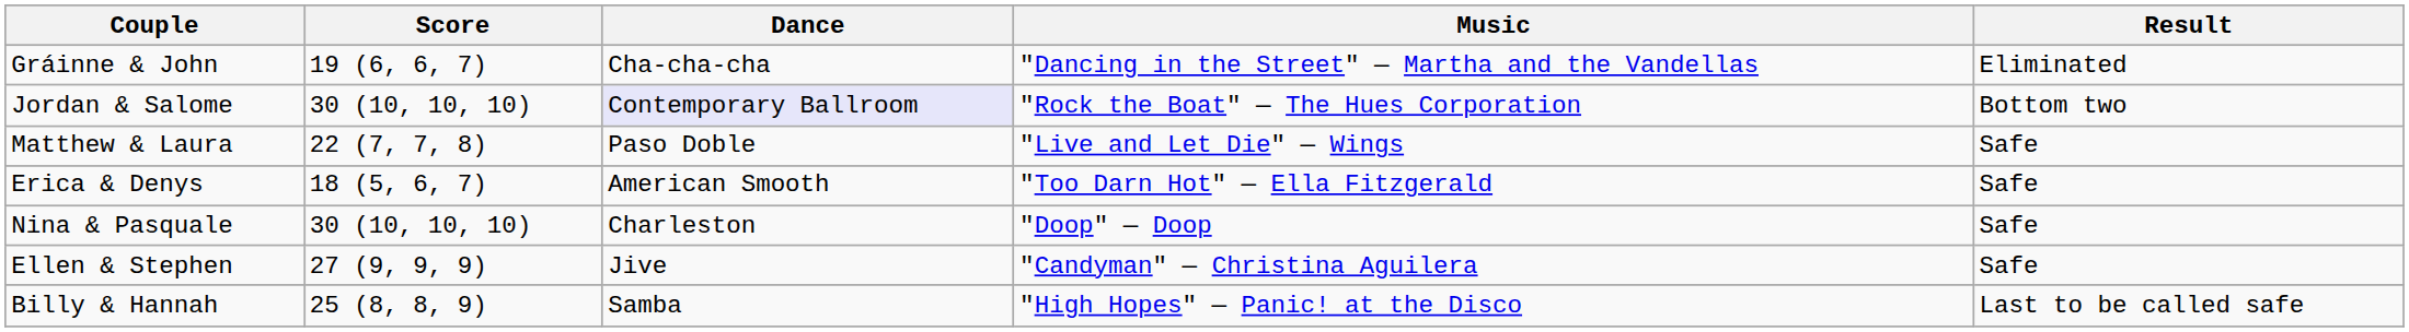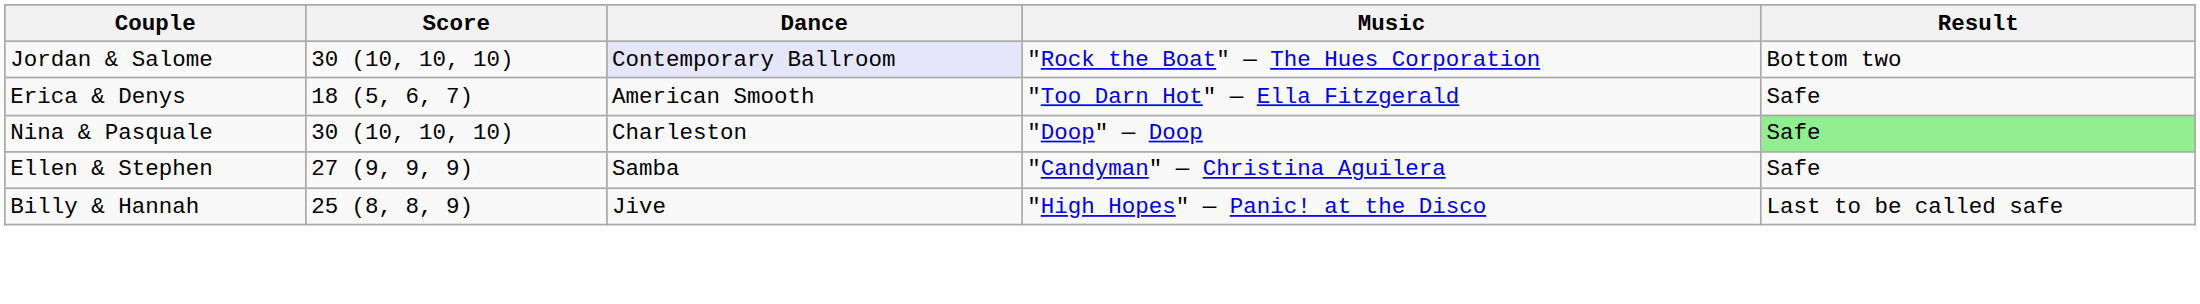 <table class="wikitable" style="width:80%;">
 <tr>
 <th>Couple</th>
 <th>Score</th>
 <th>Dance</th>
 <th>Music</th>
 <th>Result</th>
 </tr>
 <tr>
-<td>Gráinne & John</td>
-<td>19 (6, 6, 7)</td>
-<td>Cha-cha-cha</td>
-<td>"<a href='#'>Dancing in the Street</a>" — <a href='#'>Martha and the Vandellas</a></td>
-<td>Eliminated</td>
-</tr>
-<tr>
 <td>Jordan & Salome</td>
 <td>30 (10, 10, 10)</td>
 <td style="background: lavender;">Contemporary Ballroom</td>
 <td>"<a href='#'>Rock the Boat</a>" — <a href='#'>The Hues Corporation</a></td>
 <td>Bottom two</td>
-</tr>
-<tr>
-<td>Matthew & Laura</td>
-<td>22 (7, 7, 8)</td>
-<td>Paso Doble</td>
-<td>"<a href='#'>Live and Let Die</a>" — <a href='#'>Wings</a></td>
-<td>Safe</td>
 </tr>
 <tr>
 <td>Erica & Denys</td>
 <td>18 (5, 6, 7)</td>
 <td>American Smooth</td>
 <td>"<a href='#'>Too Darn Hot</a>" — <a href='#'>Ella Fitzgerald</a></td>
 <td>Safe</td>
 </tr>
 <tr>
 <td>Nina & Pasquale</td>
 <td>30 (10, 10, 10)</td>
 <td>Charleston</td>
 <td>"<a href='#'>Doop</a>" — <a href='#'>Doop</a></td>
-<td>Safe</td>
+<td style="background: lightgreen;">Safe</td>
 </tr>
 <tr>
 <td>Ellen & Stephen</td>
 <td>27 (9, 9, 9)</td>
-<td>Jive</td>
+<td>Samba</td>
 <td>"<a href='#'>Candyman</a>" — <a href='#'>Christina Aguilera</a></td>
 <td>Safe</td>
 </tr>
 <tr>
 <td>Billy & Hannah</td>
 <td>25 (8, 8, 9)</td>
-<td>Samba</td>
+<td>Jive</td>
 <td>"<a href='#'>High Hopes</a>" — <a href='#'>Panic! at the Disco</a></td>
 <td>Last to be called safe</td>
 </tr>
 </table>
